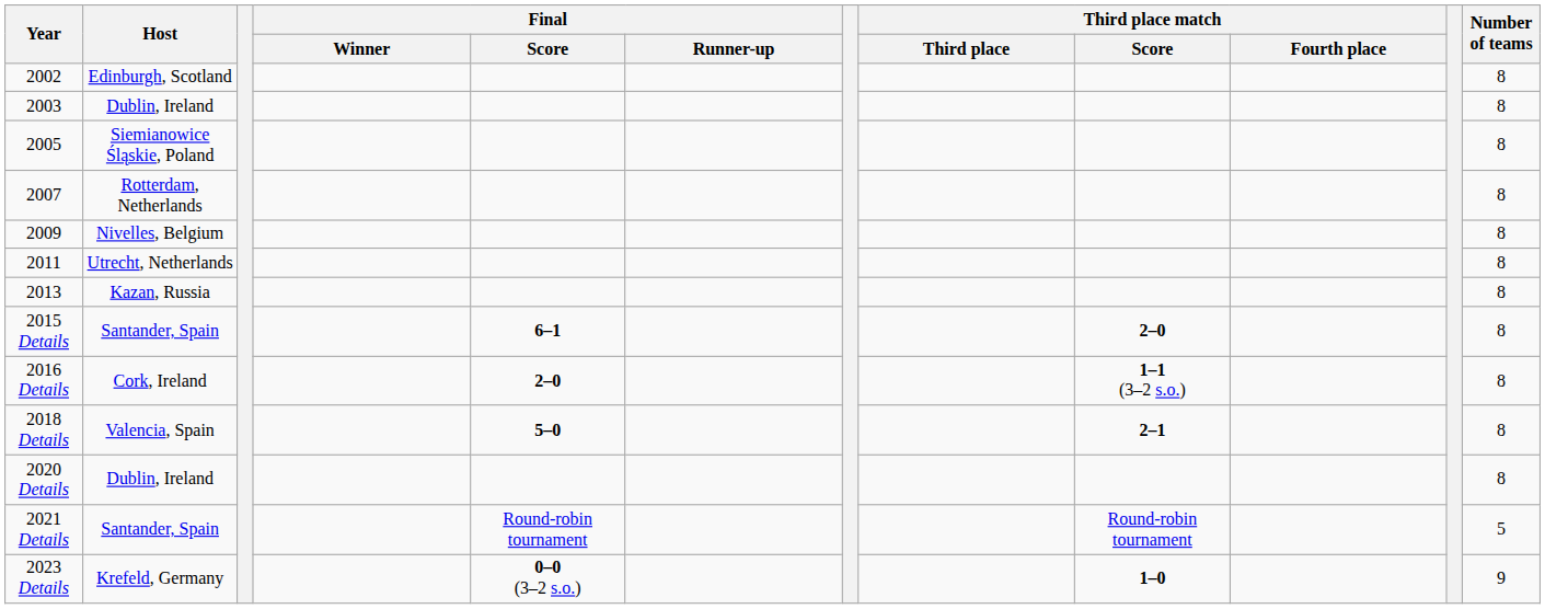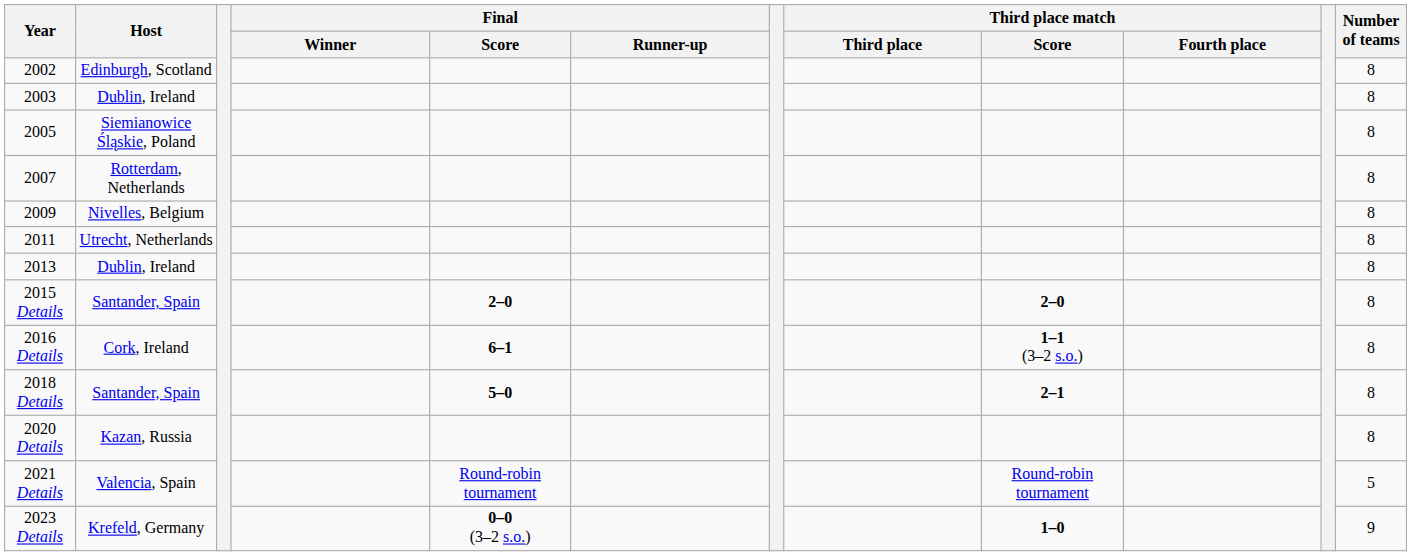 <table class="wikitable" style="text-align:center;width:100%; font-size:90%;">
 <tr>
 <th rowspan=2 width=5%>Year</th>
 <th rowspan=2 width=10%>Host</th>
 <th width=1% rowspan=15></th>
 <th colspan=3>Final</th>
 <th width=1% rowspan=15></th>
 <th colspan=3>Third place match</th>
 <th width=1% rowspan=15></th>
 <th width=5% rowspan=2>Number of teams</th>
 </tr>
 <tr>
 <th width=14%>Winner</th>
 <th width=10%>Score</th>
 <th width=14%>Runner-up</th>
 <th width=14%>Third place</th>
 <th width=10%>Score</th>
 <th width=14%>Fourth place</th>
 </tr>
 <tr>
 <td>2002</td>
 <td><a href='#'>Edinburgh</a>, Scotland</td>
 <td><strong></strong></td>
 <td></td>
 <td></td>
 <td></td>
 <td></td>
 <td></td>
 <td>8</td>
 </tr>
 <tr>
 <td>2003</td>
 <td><a href='#'>Dublin</a>, Ireland</td>
 <td><strong></strong></td>
 <td></td>
 <td></td>
 <td></td>
 <td></td>
 <td></td>
 <td>8</td>
 </tr>
 <tr>
 <td>2005</td>
 <td><a href='#'>Siemianowice Śląskie</a>, Poland</td>
 <td><strong></strong></td>
 <td></td>
 <td></td>
 <td></td>
 <td></td>
 <td></td>
 <td>8</td>
 </tr>
 <tr>
 <td>2007</td>
 <td><a href='#'>Rotterdam</a>, Netherlands</td>
 <td><strong></strong></td>
 <td></td>
 <td></td>
 <td></td>
 <td></td>
 <td></td>
 <td>8</td>
 </tr>
 <tr>
 <td>2009</td>
 <td><a href='#'>Nivelles</a>, Belgium</td>
 <td><strong></strong></td>
 <td></td>
 <td></td>
 <td></td>
 <td></td>
 <td></td>
 <td>8</td>
 </tr>
 <tr>
 <td>2011</td>
 <td><a href='#'>Utrecht</a>, Netherlands</td>
 <td><strong></strong></td>
 <td></td>
 <td></td>
 <td></td>
 <td></td>
 <td></td>
 <td>8</td>
 </tr>
 <tr>
 <td>2013</td>
-<td><a href='#'>Kazan</a>, Russia</td>
+<td><a href='#'>Dublin</a>, Ireland</td>
 <td><strong></strong></td>
 <td></td>
 <td></td>
 <td></td>
 <td></td>
 <td></td>
 <td>8</td>
 </tr>
 <tr>
 <td>2015<br><em><a href='#'>Details</a></em></td>
 <td><a href='#'>Santander, Spain</a></td>
 <td><strong></strong></td>
-<td><strong>6–1</strong></td>
+<td><strong>2–0</strong></td>
 <td></td>
 <td></td>
 <td><strong>2–0</strong></td>
 <td></td>
 <td>8</td>
 </tr>
 <tr>
 <td>2016<br><em><a href='#'>Details</a></em></td>
 <td><a href='#'>Cork</a>, Ireland</td>
 <td><strong></strong></td>
-<td><strong>2–0</strong></td>
+<td><strong>6–1</strong></td>
 <td></td>
 <td></td>
 <td><strong>1–1</strong><br>(3–2 <a href='#'>s.o.</a>)</td>
 <td></td>
 <td>8</td>
 </tr>
 <tr>
 <td>2018<br><em><a href='#'>Details</a></em></td>
-<td><a href='#'>Valencia</a>, Spain</td>
+<td><a href='#'>Santander, Spain</a></td>
 <td><strong></strong></td>
 <td><strong>5–0</strong></td>
 <td></td>
 <td></td>
 <td><strong>2–1</strong></td>
 <td></td>
 <td>8</td>
 </tr>
 <tr>
 <td>2020<br><em><a href='#'>Details</a></em></td>
-<td><a href='#'>Dublin</a>, Ireland</td>
+<td><a href='#'>Kazan</a>, Russia</td>
 <td></td>
 <td></td>
 <td></td>
 <td></td>
 <td></td>
 <td></td>
 <td>8</td>
 </tr>
 <tr>
 <td>2021<br><em><a href='#'>Details</a></em></td>
-<td><a href='#'>Santander, Spain</a></td>
+<td><a href='#'>Valencia</a>, Spain</td>
 <td><strong></strong></td>
 <td><a href='#'>Round-robin tournament</a></td>
 <td></td>
 <td></td>
 <td><a href='#'>Round-robin tournament</a></td>
 <td></td>
 <td>5</td>
 </tr>
 <tr>
 <td>2023<br><em><a href='#'>Details</a></em></td>
 <td><a href='#'>Krefeld</a>, Germany</td>
 <td><strong></strong></td>
 <td><strong>0–0</strong><br>(3–2 <a href='#'>s.o.</a>)</td>
 <td></td>
 <td></td>
 <td><strong>1–0</strong></td>
 <td></td>
 <td>9</td>
 </tr>
 </table>
